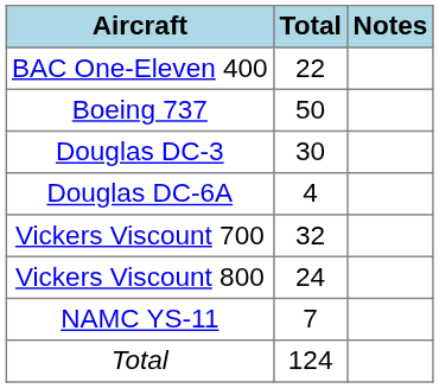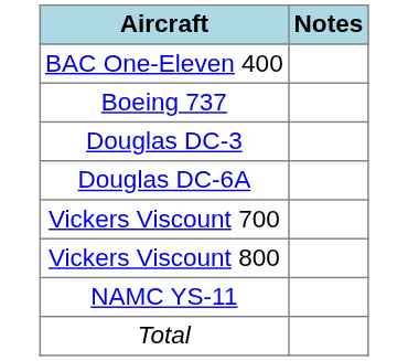 <table class="toccolours" border="1" cellpadding="3" style="border-collapse:collapse;text-align:center;margin:1em auto;">
 <tr bgcolor=lightblue>
 <th>Aircraft</th>
-<th>Total</th>
 <th>Notes</th>
 </tr>
 <tr>
 <td><a href='#'>BAC One-Eleven</a> 400</td>
-<td>22</td>
 <td></td>
 </tr>
 <tr>
 <td><a href='#'>Boeing 737</a></td>
-<td>50</td>
 <td></td>
 </tr>
 <tr>
 <td><a href='#'>Douglas DC-3</a></td>
-<td>30</td>
 <td></td>
 </tr>
 <tr>
 <td><a href='#'>Douglas DC-6A</a></td>
-<td>4</td>
 <td></td>
 </tr>
 <tr>
 <td><a href='#'>Vickers Viscount</a> 700</td>
-<td>32</td>
 <td></td>
 </tr>
 <tr>
 <td><a href='#'>Vickers Viscount</a> 800</td>
-<td>24</td>
 <td></td>
 </tr>
 <tr>
 <td><a href='#'>NAMC YS-11</a></td>
-<td>7</td>
 <td></td>
 </tr>
 <tr>
 <td><em>Total</em></td>
-<td>124</td>
 <td></td>
 </tr>
 </table>
